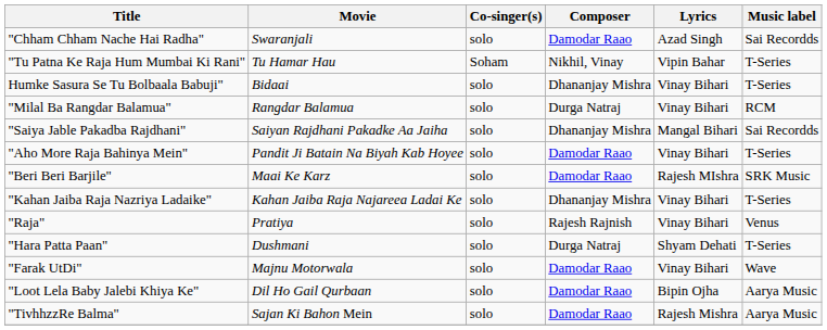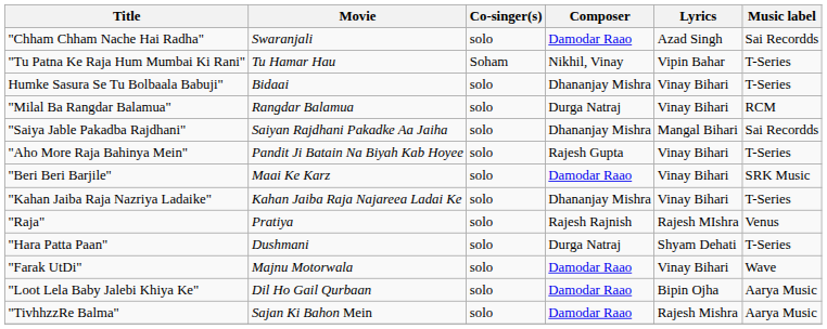 <table class="wikitable" style="font-size:95%;">
 <tr>
 <th>Title</th>
 <th>Movie</th>
 <th>Co-singer(s)</th>
 <th>Composer</th>
 <th>Lyrics</th>
 <th>Music label</th>
 </tr>
 <tr>
 <td>"Chham Chham Nache Hai Radha"</td>
 <td><em>Swaranjali</em></td>
 <td>solo</td>
 <td><a href='#'>Damodar Raao</a></td>
 <td>Azad Singh</td>
 <td>Sai Recordds</td>
 </tr>
 <tr>
 <td>"Tu Patna Ke Raja Hum Mumbai Ki Rani"</td>
 <td><em>Tu Hamar Hau</em></td>
 <td>Soham</td>
 <td>Nikhil, Vinay</td>
 <td>Vipin Bahar</td>
 <td>T-Series</td>
 </tr>
 <tr>
 <td>Humke Sasura Se Tu Bolbaala Babuji"</td>
 <td><em>Bidaai</em></td>
 <td>solo</td>
 <td>Dhananjay Mishra</td>
 <td>Vinay Bihari</td>
 <td>T-Series</td>
 </tr>
 <tr>
 <td>"Milal Ba Rangdar Balamua"</td>
 <td><em>Rangdar Balamua</em></td>
 <td>solo</td>
 <td>Durga Natraj</td>
 <td>Vinay Bihari</td>
 <td>RCM</td>
 </tr>
 <tr>
 <td>"Saiya Jable Pakadba Rajdhani"</td>
 <td><em>Saiyan Rajdhani Pakadke Aa Jaiha</em></td>
 <td>solo</td>
 <td>Dhananjay Mishra</td>
 <td>Mangal Bihari</td>
 <td>Sai Recordds</td>
 </tr>
 <tr>
 <td>"Aho More Raja Bahinya Mein"</td>
 <td><em>Pandit Ji Batain Na Biyah Kab Hoyee</em></td>
 <td>solo</td>
-<td><a href='#'>Damodar Raao</a></td>
+<td>Rajesh Gupta</td>
 <td>Vinay Bihari</td>
 <td>T-Series</td>
 </tr>
 <tr>
 <td>"Beri Beri Barjile"</td>
 <td><em>Maai Ke Karz</em></td>
 <td>solo</td>
 <td><a href='#'>Damodar Raao</a></td>
-<td>Rajesh MIshra</td>
+<td>Vinay Bihari</td>
 <td>SRK Music</td>
 </tr>
 <tr>
 <td>"Kahan Jaiba Raja Nazriya Ladaike"</td>
 <td><em>Kahan Jaiba Raja Najareea Ladai Ke</em></td>
 <td>solo</td>
 <td>Dhananjay Mishra</td>
 <td>Vinay Bihari</td>
 <td>T-Series</td>
 </tr>
 <tr>
 <td>"Raja"</td>
 <td><em>Pratiya</em></td>
 <td>solo</td>
 <td>Rajesh Rajnish</td>
-<td>Vinay Bihari</td>
+<td>Rajesh MIshra</td>
 <td>Venus</td>
 </tr>
 <tr>
 <td>"Hara Patta Paan"</td>
 <td><em>Dushmani</em></td>
 <td>solo</td>
 <td>Durga Natraj</td>
 <td>Shyam Dehati</td>
 <td>T-Series</td>
 </tr>
 <tr>
 <td>"Farak UtDi"</td>
 <td><em>Majnu Motorwala</em></td>
 <td>solo</td>
 <td><a href='#'>Damodar Raao</a></td>
 <td>Vinay Bihari</td>
 <td>Wave</td>
 </tr>
 <tr>
 <td>"Loot Lela Baby Jalebi Khiya Ke"</td>
 <td><em>Dil Ho Gail Qurbaan</em></td>
 <td>solo</td>
 <td><a href='#'>Damodar Raao</a></td>
 <td>Bipin Ojha</td>
 <td>Aarya Music</td>
 </tr>
 <tr>
 <td>"TivhhzzRe Balma"</td>
 <td><em>Sajan Ki Bahon</em> Mein</td>
 <td>solo</td>
 <td><a href='#'>Damodar Raao</a></td>
 <td>Rajesh Mishra</td>
 <td>Aarya Music</td>
 </tr>
 <tr>
 </tr>
 </table>
